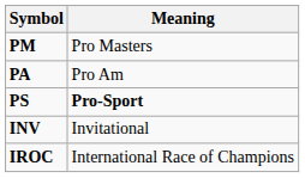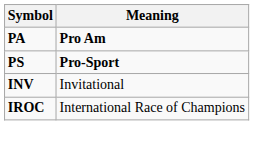 <table class="wikitable" style=font-size:85%;>
 <tr>
 <th>Symbol</th>
 <th>Meaning</th>
 </tr>
 <tr>
-<td><strong><span>PM</span></strong></td>
-<td>Pro Masters</td>
-</tr>
-<tr>
 <td><strong><span>PA</span></strong></td>
-<td>Pro Am</td>
+<td><strong>Pro Am</strong></td>
 </tr>
 <tr>
 <td><strong><span>PS</span></strong></td>
 <td><strong>Pro-Sport</strong></td>
 </tr>
 <tr>
 <td><strong><span>INV</span></strong></td>
 <td>Invitational</td>
 </tr>
 <tr>
 <td><strong><span>IROC</span></strong></td>
 <td>International Race of Champions</td>
 </tr>
 </table>
